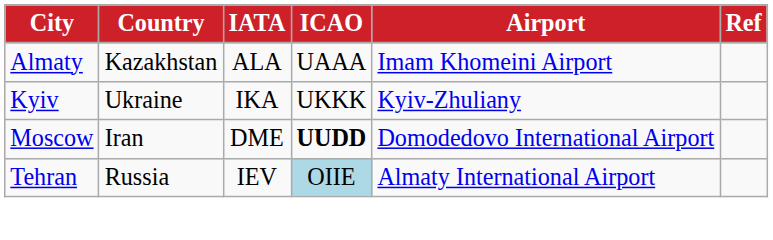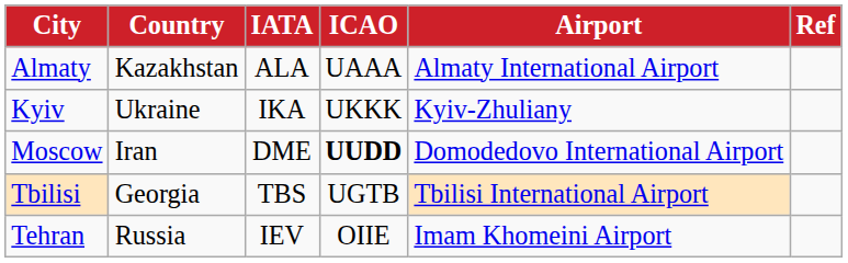 <table class="wikitable sortable toccolours">
 <tr>
 <th style="background:#CE2029;color: white">City</th>
 <th style="background:#CE2029;color: white">Country</th>
 <th style="background:#CE2029;color: white">IATA</th>
 <th style="background:#CE2029;color: white">ICAO</th>
 <th style="background:#CE2029;color: white">Airport</th>
 <th style="background:#CE2029;color: white">Ref</th>
 </tr>
 <tr>
 <td><a href='#'>Almaty</a></td>
 <td>Kazakhstan</td>
 <td align=center>ALA</td>
 <td align=center>UAAA</td>
-<td><a href='#'>Imam Khomeini Airport</a></td>
+<td><a href='#'>Almaty International Airport</a></td>
 <td align=center></td>
 </tr>
 <tr>
 <td><a href='#'>Kyiv</a></td>
 <td>Ukraine</td>
 <td align=center>IKA</td>
 <td align=center>UKKK</td>
 <td><a href='#'>Kyiv-Zhuliany</a></td>
 <td align=center></td>
 </tr>
 <tr>
 <td><a href='#'>Moscow</a></td>
 <td>Iran</td>
 <td align=center>DME</td>
 <td align=center><strong>UUDD</strong></td>
 <td><a href='#'>Domodedovo International Airport</a></td>
 <td align=center></td>
 </tr>
 <tr>
+<td style="background:#FFE6BD"><a href='#'>Tbilisi</a></td>
+<td>Georgia</td>
+<td align=center>TBS</td>
+<td align=center>UGTB</td>
+<td style="background:#FFE6BD"><a href='#'>Tbilisi International Airport</a> </td>
+<td align=center></td>
+</tr>
+<tr>
 <td><a href='#'>Tehran</a></td>
 <td>Russia</td>
 <td align=center>IEV</td>
-<td align=center style="background: lightblue;">OIIE</td>
-<td><a href='#'>Almaty International Airport</a></td>
+<td align=center>OIIE</td>
+<td><a href='#'>Imam Khomeini Airport</a></td>
 <td align=center></td>
 </tr>
 </table>
